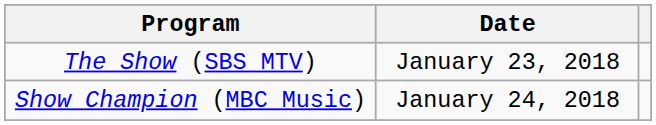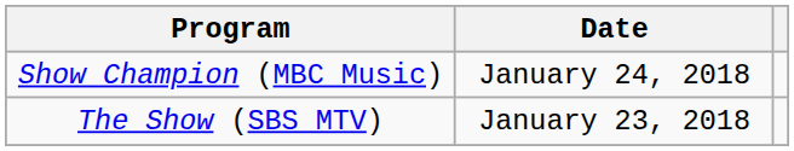 <table class="wikitable" style="text-align:center">
 <tr>
 <th width="200">Program</th>
 <th width="140">Date</th>
 <th></th>
 </tr>
 <tr>
+<td><em><a href='#'>Show Champion</a></em> (<a href='#'>MBC Music</a>)</td>
+<td>January 24, 2018</td>
+<td></td>
+</tr>
+<tr>
 <td><em><a href='#'>The Show</a></em> (<a href='#'>SBS MTV</a>)</td>
 <td>January 23, 2018</td>
 <td></td>
 </tr>
-<tr>
-<td><em><a href='#'>Show Champion</a></em> (<a href='#'>MBC Music</a>)</td>
-<td>January 24, 2018</td>
-<td></td>
-</tr>
 </table>
